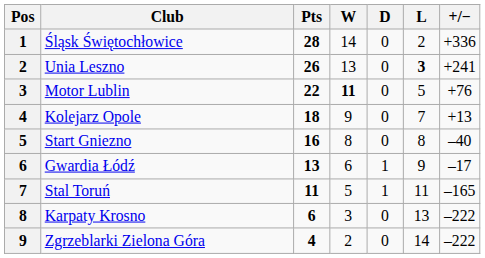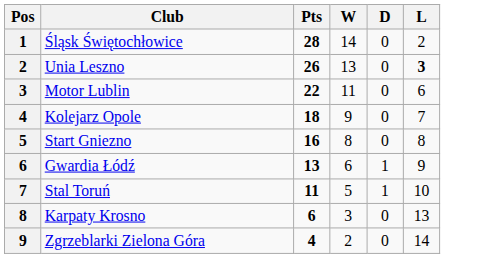 <table class="wikitable">
 <tr>
 <th width=30>Pos</th>
 <th width=250>Club</th>
 <th width=30>Pts</th>
 <th width=30>W</th>
 <th width=30>D</th>
 <th width=30>L</th>
-<th width=30>+/−</th>
 </tr>
 <tr align=center>
 <th>1</th>
 <td align=left><a href='#'>Śląsk Świętochłowice</a></td>
 <td><strong>28</strong></td>
 <td>14</td>
 <td>0</td>
 <td>2</td>
-<td>+336</td>
 </tr>
 <tr align=center>
 <th>2</th>
 <td align=left><a href='#'>Unia Leszno</a></td>
 <td><strong>26</strong></td>
 <td>13</td>
 <td>0</td>
 <td><strong>3</strong></td>
-<td>+241</td>
 </tr>
 <tr align=center>
 <th>3</th>
 <td align=left><a href='#'>Motor Lublin</a></td>
 <td><strong>22</strong></td>
-<td><strong>11</strong></td>
+<td>11</td>
 <td>0</td>
-<td>5</td>
-<td>+76</td>
+<td>6</td>
 </tr>
 <tr align=center>
 <th>4</th>
 <td align=left><a href='#'>Kolejarz Opole</a></td>
 <td><strong>18</strong></td>
 <td>9</td>
 <td>0</td>
 <td>7</td>
-<td>+13</td>
 </tr>
 <tr align=center>
 <th>5</th>
 <td align=left><a href='#'>Start Gniezno</a></td>
 <td><strong>16</strong></td>
 <td>8</td>
 <td>0</td>
 <td>8</td>
-<td>–40</td>
 </tr>
 <tr align=center>
 <th>6</th>
 <td align=left><a href='#'>Gwardia Łódź</a></td>
 <td><strong>13</strong></td>
 <td>6</td>
 <td>1</td>
 <td>9</td>
-<td>–17</td>
 </tr>
 <tr align=center>
 <th>7</th>
 <td align=left><a href='#'>Stal Toruń</a></td>
 <td><strong>11</strong></td>
 <td>5</td>
 <td>1</td>
-<td>11</td>
-<td>–165</td>
+<td>10</td>
 </tr>
 <tr align=center>
 <th>8</th>
 <td align=left><a href='#'>Karpaty Krosno</a></td>
 <td><strong>6</strong></td>
 <td>3</td>
 <td>0</td>
 <td>13</td>
-<td>–222</td>
 </tr>
 <tr align=center>
 <th>9</th>
 <td align=left><a href='#'>Zgrzeblarki Zielona Góra</a></td>
 <td><strong>4</strong></td>
 <td>2</td>
 <td>0</td>
 <td>14</td>
-<td>–222</td>
 </tr>
 </table>
